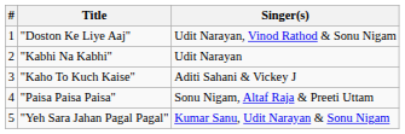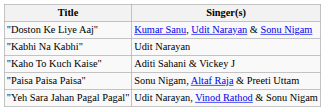 <table class="wikitable" style="font-size:95%;">
 <tr>
-<th>#</th>
 <th>Title</th>
 <th>Singer(s)</th>
 </tr>
 <tr>
-<td>1</td>
 <td>"Doston Ke Liye Aaj"</td>
-<td>Udit Narayan, <a href='#'>Vinod Rathod</a> & Sonu Nigam</td>
+<td><a href='#'>Kumar Sanu</a>, <a href='#'>Udit Narayan</a> & <a href='#'>Sonu Nigam</a></td>
 </tr>
 <tr>
-<td>2</td>
 <td>"Kabhi Na Kabhi"</td>
 <td>Udit Narayan</td>
 </tr>
 <tr>
-<td>3</td>
 <td>"Kaho To Kuch Kaise"</td>
 <td>Aditi Sahani & Vickey J</td>
 </tr>
 <tr>
-<td>4</td>
 <td>"Paisa Paisa Paisa"</td>
 <td>Sonu Nigam, <a href='#'>Altaf Raja</a> & Preeti Uttam</td>
 </tr>
 <tr>
-<td>5</td>
 <td>"Yeh Sara Jahan Pagal Pagal"</td>
-<td><a href='#'>Kumar Sanu</a>, <a href='#'>Udit Narayan</a> & <a href='#'>Sonu Nigam</a></td>
+<td>Udit Narayan, <a href='#'>Vinod Rathod</a> & Sonu Nigam</td>
 </tr>
 </table>
